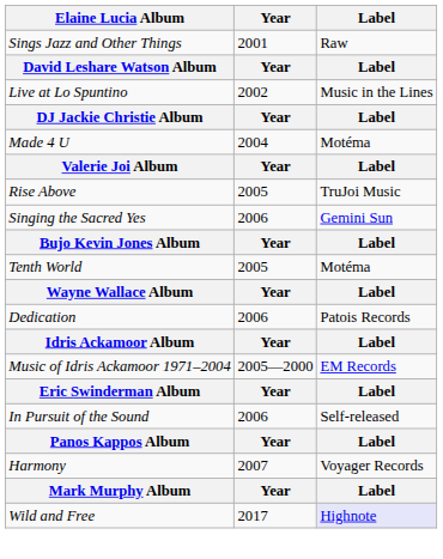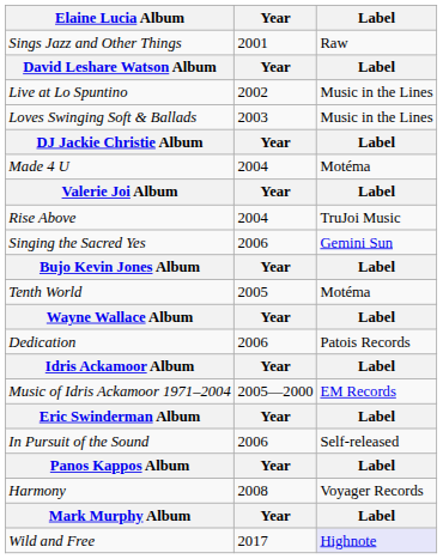 <table class="wikitable" style="font-size: 95%;">
 <tr>
 <th><a href='#'>Elaine Lucia</a> Album</th>
 <th>Year</th>
 <th>Label</th>
 </tr>
 <tr>
 <td><em>Sings Jazz and Other Things</em></td>
 <td>2001</td>
 <td>Raw</td>
 </tr>
 <tr>
 <th align="center"><a href='#'>David Leshare Watson</a> Album</th>
 <th align="center">Year</th>
 <th align="center">Label</th>
 </tr>
 <tr>
 <td><em>Live at Lo Spuntino</em></td>
 <td>2002</td>
 <td>Music in the Lines</td>
 </tr>
 <tr>
+<td><em>Loves Swinging Soft & Ballads</em></td>
+<td>2003</td>
+<td>Music in the Lines</td>
+</tr>
+<tr>
 <th align="center"><a href='#'>DJ Jackie Christie</a> Album</th>
 <th align="center">Year</th>
 <th align="center">Label</th>
 </tr>
 <tr>
 <td><em>Made 4 U</em></td>
 <td>2004</td>
 <td>Motéma</td>
 </tr>
 <tr>
 <th align="center"><a href='#'>Valerie Joi</a> Album</th>
 <th align="center">Year</th>
 <th align="center">Label</th>
 </tr>
 <tr>
 <td><em>Rise Above</em></td>
-<td>2005</td>
+<td>2004</td>
 <td>TruJoi Music</td>
 </tr>
 <tr>
 <td><em>Singing the Sacred Yes</em></td>
 <td>2006</td>
 <td><a href='#'>Gemini Sun</a></td>
 </tr>
 <tr>
 <th align="center"><a href='#'>Bujo Kevin Jones</a> Album</th>
 <th align="center">Year</th>
 <th align="center">Label</th>
 </tr>
 <tr>
 <td><em>Tenth World</em></td>
 <td>2005</td>
 <td>Motéma</td>
 </tr>
 <tr>
 <th align="center"><a href='#'>Wayne Wallace</a> Album</th>
 <th align="center">Year</th>
 <th align="center">Label</th>
 </tr>
 <tr>
 <td><em>Dedication</em></td>
 <td>2006</td>
 <td>Patois Records</td>
 </tr>
 <tr>
 <th align="center"><a href='#'>Idris Ackamoor</a> Album</th>
 <th align="center">Year</th>
 <th align="center">Label</th>
 </tr>
 <tr>
 <td><em>Music of Idris Ackamoor 1971–2004</em></td>
 <td>2005—2000</td>
 <td><a href='#'>EM Records</a></td>
 </tr>
 <tr>
 <th align="center"><a href='#'>Eric Swinderman</a> Album</th>
 <th align="center">Year</th>
 <th align="center">Label</th>
 </tr>
 <tr>
 <td><em>In Pursuit of the Sound</em></td>
 <td>2006</td>
 <td>Self-released</td>
 </tr>
 <tr>
 <th align="center"><a href='#'>Panos Kappos</a> Album</th>
 <th align="center">Year</th>
 <th align="center">Label</th>
 </tr>
 <tr>
 <td><em>Harmony</em></td>
-<td>2007</td>
+<td>2008</td>
 <td>Voyager Records</td>
 </tr>
 <tr>
 <th align="center"><a href='#'>Mark Murphy</a> Album</th>
 <th align="center">Year</th>
 <th align="center">Label</th>
 </tr>
 <tr>
 <td><em>Wild and Free</em></td>
 <td>2017</td>
 <td style="background: lavender;"><a href='#'>Highnote</a></td>
 </tr>
 </table>
